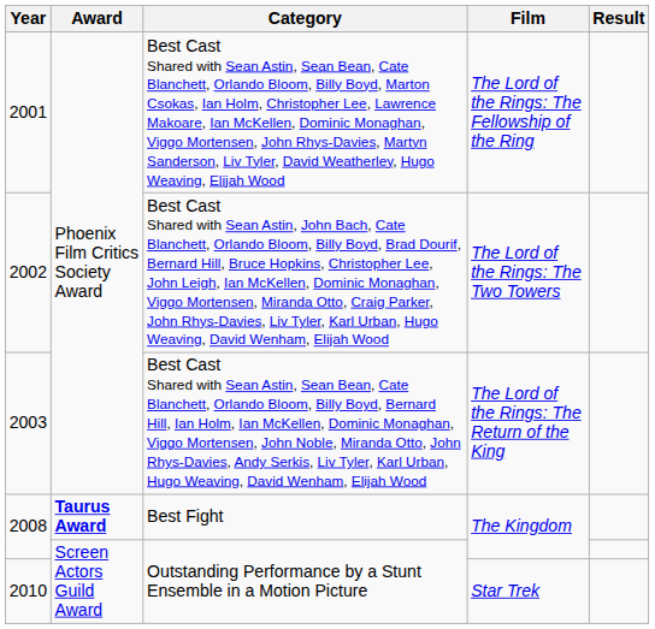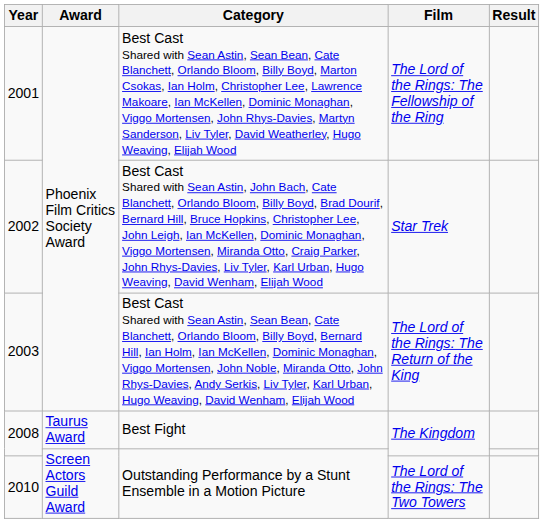 <table class="wikitable">
 <tr>
 <th>Year</th>
 <th>Award</th>
 <th>Category</th>
 <th>Film</th>
 <th>Result</th>
 </tr>
 <tr>
 <td>2001</td>
 <td rowspan="3">Phoenix Film Critics Society Award</td>
 <td>Best Cast<br><small>Shared with <a href='#'>Sean Astin</a>, <a href='#'>Sean Bean</a>, <a href='#'>Cate Blanchett</a>, <a href='#'>Orlando Bloom</a>, <a href='#'>Billy Boyd</a>, <a href='#'>Marton Csokas</a>, <a href='#'>Ian Holm</a>, <a href='#'>Christopher Lee</a>, <a href='#'>Lawrence Makoare</a>, <a href='#'>Ian McKellen</a>, <a href='#'>Dominic Monaghan</a>, <a href='#'>Viggo Mortensen</a>, <a href='#'>John Rhys-Davies</a>, <a href='#'>Martyn Sanderson</a>, <a href='#'>Liv Tyler</a>, <a href='#'>David Weatherley</a>, <a href='#'>Hugo Weaving</a>, <a href='#'>Elijah Wood</a></small></td>
 <td><em><a href='#'>The Lord of the Rings: The Fellowship of the Ring</a></em></td>
 <td></td>
 </tr>
 <tr>
 <td>2002</td>
 <td>Best Cast<br><small>Shared with <a href='#'>Sean Astin</a>, <a href='#'>John Bach</a>, <a href='#'>Cate Blanchett</a>, <a href='#'>Orlando Bloom</a>, <a href='#'>Billy Boyd</a>, <a href='#'>Brad Dourif</a>, <a href='#'>Bernard Hill</a>, <a href='#'>Bruce Hopkins</a>, <a href='#'>Christopher Lee</a>, <a href='#'>John Leigh</a>, <a href='#'>Ian McKellen</a>, <a href='#'>Dominic Monaghan</a>, <a href='#'>Viggo Mortensen</a>, <a href='#'>Miranda Otto</a>, <a href='#'>Craig Parker</a>, <a href='#'>John Rhys-Davies</a>, <a href='#'>Liv Tyler</a>, <a href='#'>Karl Urban</a>, <a href='#'>Hugo Weaving</a>, <a href='#'>David Wenham</a>, <a href='#'>Elijah Wood</a></small></td>
-<td><em><a href='#'>The Lord of the Rings: The Two Towers</a></em></td>
+<td><em><a href='#'>Star Trek</a></em></td>
 <td></td>
 </tr>
 <tr>
 <td>2003</td>
 <td>Best Cast<br><small>Shared with <a href='#'>Sean Astin</a>, <a href='#'>Sean Bean</a>, <a href='#'>Cate Blanchett</a>, <a href='#'>Orlando Bloom</a>, <a href='#'>Billy Boyd</a>, <a href='#'>Bernard Hill</a>, <a href='#'>Ian Holm</a>, <a href='#'>Ian McKellen</a>, <a href='#'>Dominic Monaghan</a>, <a href='#'>Viggo Mortensen</a>, <a href='#'>John Noble</a>, <a href='#'>Miranda Otto</a>, <a href='#'>John Rhys-Davies</a>, <a href='#'>Andy Serkis</a>, <a href='#'>Liv Tyler</a>, <a href='#'>Karl Urban</a>, <a href='#'>Hugo Weaving</a>, <a href='#'>David Wenham</a>, <a href='#'>Elijah Wood</a></small></td>
 <td><em><a href='#'>The Lord of the Rings: The Return of the King</a></em></td>
 <td></td>
 </tr>
 <tr>
 <td rowspan="2">2008</td>
-<td><strong><a href='#'>Taurus Award</a></strong></td>
+<td><a href='#'>Taurus Award</a></td>
 <td>Best Fight</td>
 <td rowspan="2"><em><a href='#'>The Kingdom</a></em></td>
 <td></td>
 </tr>
 <tr>
 <td rowspan="2"><a href='#'>Screen Actors Guild Award</a></td>
 <td rowspan="2">Outstanding Performance by a Stunt Ensemble in a Motion Picture</td>
 <td></td>
 </tr>
 <tr>
 <td>2010</td>
-<td><em><a href='#'>Star Trek</a></em></td>
+<td><em><a href='#'>The Lord of the Rings: The Two Towers</a></em></td>
 <td></td>
 </tr>
 </table>
